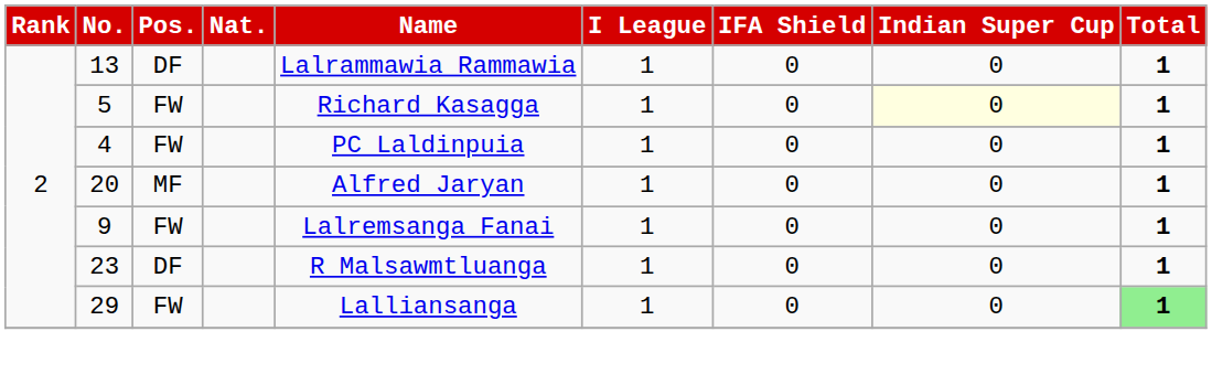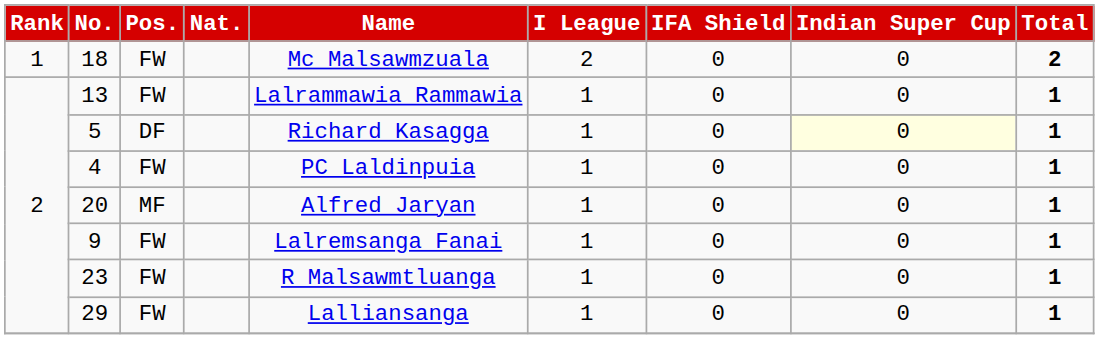 <table class="wikitable sortable" style="text-align:center">
 <tr>
 <th style="background:#d50000; color:white; text-align:center;">Rank</th>
 <th style="background:#d50000; color:white; text-align:center;">No.</th>
 <th style="background:#d50000; color:white; text-align:center;">Pos.</th>
 <th style="background:#d50000; color:white; text-align:center;">Nat.</th>
 <th style="background:#d50000; color:white; text-align:center;">Name</th>
 <th style="background:#d50000; color:white; text-align:center;">I League</th>
 <th style="background:#d50000; color:white; text-align:center;">IFA Shield</th>
 <th style="background:#d50000; color:white; text-align:center;">Indian Super Cup</th>
 <th style="background:#d50000; color:white; text-align:center;">Total</th>
 </tr>
 <tr>
+<td rowspan="1">1</td>
+<td>18</td>
+<td>FW</td>
+<td></td>
+<td><a href='#'>Mc Malsawmzuala</a></td>
+<td>2</td>
+<td>0</td>
+<td>0</td>
+<td><strong>2</strong></td>
+</tr>
+<tr>
 <td rowspan="7">2</td>
 <td>13</td>
-<td>DF</td>
+<td>FW</td>
 <td></td>
 <td><a href='#'>Lalrammawia Rammawia</a></td>
 <td>1</td>
 <td>0</td>
 <td>0</td>
 <td><strong>1</strong></td>
 </tr>
 <tr>
 <td>5</td>
-<td>FW</td>
+<td>DF</td>
 <td></td>
 <td><a href='#'>Richard Kasagga</a></td>
 <td>1</td>
 <td>0</td>
 <td style="background: lightyellow;">0</td>
 <td><strong>1</strong></td>
 </tr>
 <tr>
 <td>4</td>
 <td>FW</td>
 <td></td>
 <td><a href='#'>PC Laldinpuia</a></td>
 <td>1</td>
 <td>0</td>
 <td>0</td>
 <td><strong>1</strong></td>
 </tr>
 <tr>
 <td>20</td>
 <td>MF</td>
 <td></td>
 <td><a href='#'>Alfred Jaryan</a></td>
 <td>1</td>
 <td>0</td>
 <td>0</td>
 <td><strong>1</strong></td>
 </tr>
 <tr>
 <td>9</td>
 <td>FW</td>
 <td></td>
 <td><a href='#'>Lalremsanga Fanai</a></td>
 <td>1</td>
 <td>0</td>
 <td>0</td>
 <td><strong>1</strong></td>
 </tr>
 <tr>
 <td>23</td>
-<td>DF</td>
+<td>FW</td>
 <td></td>
 <td><a href='#'>R Malsawmtluanga</a></td>
 <td>1</td>
 <td>0</td>
 <td>0</td>
 <td><strong>1</strong></td>
 </tr>
 <tr>
 <td>29</td>
 <td>FW</td>
 <td></td>
 <td><a href='#'>Lalliansanga</a></td>
 <td>1</td>
 <td>0</td>
 <td>0</td>
-<td style="background: lightgreen;"><strong>1</strong></td>
+<td><strong>1</strong></td>
 </tr>
 <tr>
 </tr>
 </table>
